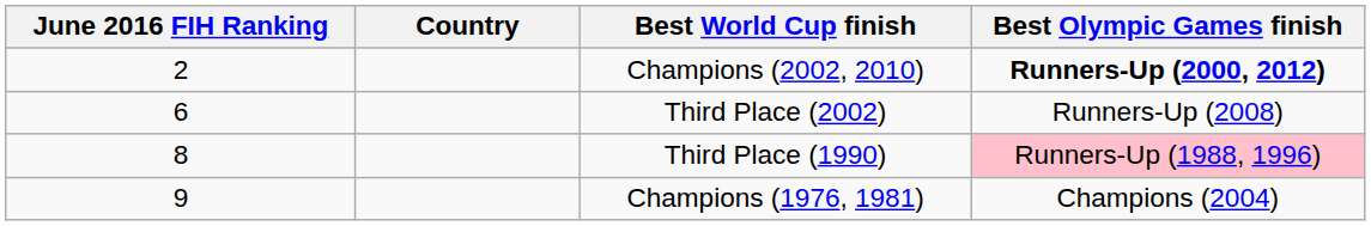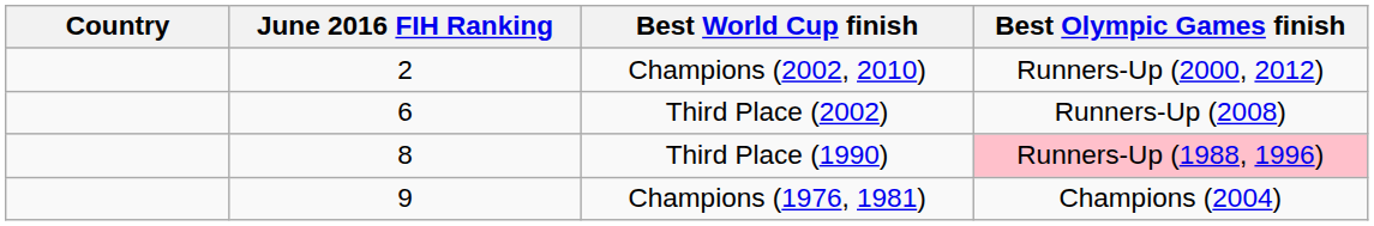 <table class="wikitable">
 <tr>
+<th style="width:125px;">Country</th>
 <th style="width:200px;">June 2016 <a href='#'>FIH Ranking</a></th>
-<th style="width:125px;">Country</th>
 <th style="width:225px;">Best <a href='#'>World Cup</a> finish</th>
 <th style="width:225px;">Best <a href='#'>Olympic Games</a> finish</th>
 </tr>
 <tr style="text-align:center;">
+<td style="text-align:left;"></td>
 <td>2</td>
-<td style="text-align:left;"></td>
 <td>Champions (<a href='#'>2002</a>, <a href='#'>2010</a>)</td>
-<td><strong>Runners-Up (<a href='#'>2000</a>, <a href='#'>2012</a>)</strong></td>
+<td>Runners-Up (<a href='#'>2000</a>, <a href='#'>2012</a>)</td>
 </tr>
 <tr style="text-align:center;">
+<td style="text-align:left;"></td>
 <td>6</td>
-<td style="text-align:left;"></td>
 <td>Third Place (<a href='#'>2002</a>)</td>
 <td>Runners-Up (<a href='#'>2008</a>)</td>
 </tr>
 <tr style="text-align:center;">
+<td style="text-align:left;"></td>
 <td>8</td>
-<td style="text-align:left;"></td>
 <td>Third Place (<a href='#'>1990</a>)</td>
 <td style="background: pink;">Runners-Up (<a href='#'>1988</a>, <a href='#'>1996</a>)</td>
 </tr>
 <tr style="text-align:center;">
+<td style="text-align:left;"></td>
 <td>9</td>
-<td style="text-align:left;"></td>
 <td>Champions (<a href='#'>1976</a>, <a href='#'>1981</a>)</td>
 <td>Champions (<a href='#'>2004</a>)</td>
 </tr>
 </table>
